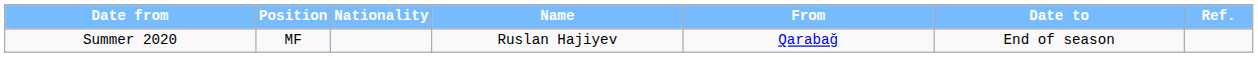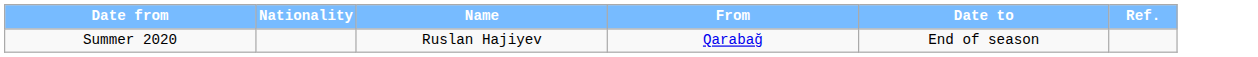 <table class="wikitable" style="text-align:center; font-size:90%; ">
 <tr>
 <th style="background:#77BBFF; color:#FFFFFF; width:200px;">Date from</th>
-<th style="background:#77BBFF; color:#FFFFFF; width:50px;">Position</th>
 <th style="background:#77BBFF; color:#FFFFFF; width:50px;">Nationality</th>
 <th style="background:#77BBFF; color:#FFFFFF; width:200px;">Name</th>
 <th style="background:#77BBFF; color:#FFFFFF; width:200px;">From</th>
 <th style="background:#77BBFF; color:#FFFFFF; width:200px;">Date to</th>
 <th style="background:#77BBFF; color:#FFFFFF; width:50px;">Ref.</th>
 </tr>
 <tr>
 <td>Summer 2020</td>
-<td>MF</td>
 <td></td>
 <td>Ruslan Hajiyev</td>
 <td><a href='#'>Qarabağ</a></td>
 <td>End of season</td>
 <td></td>
 </tr>
 </table>
